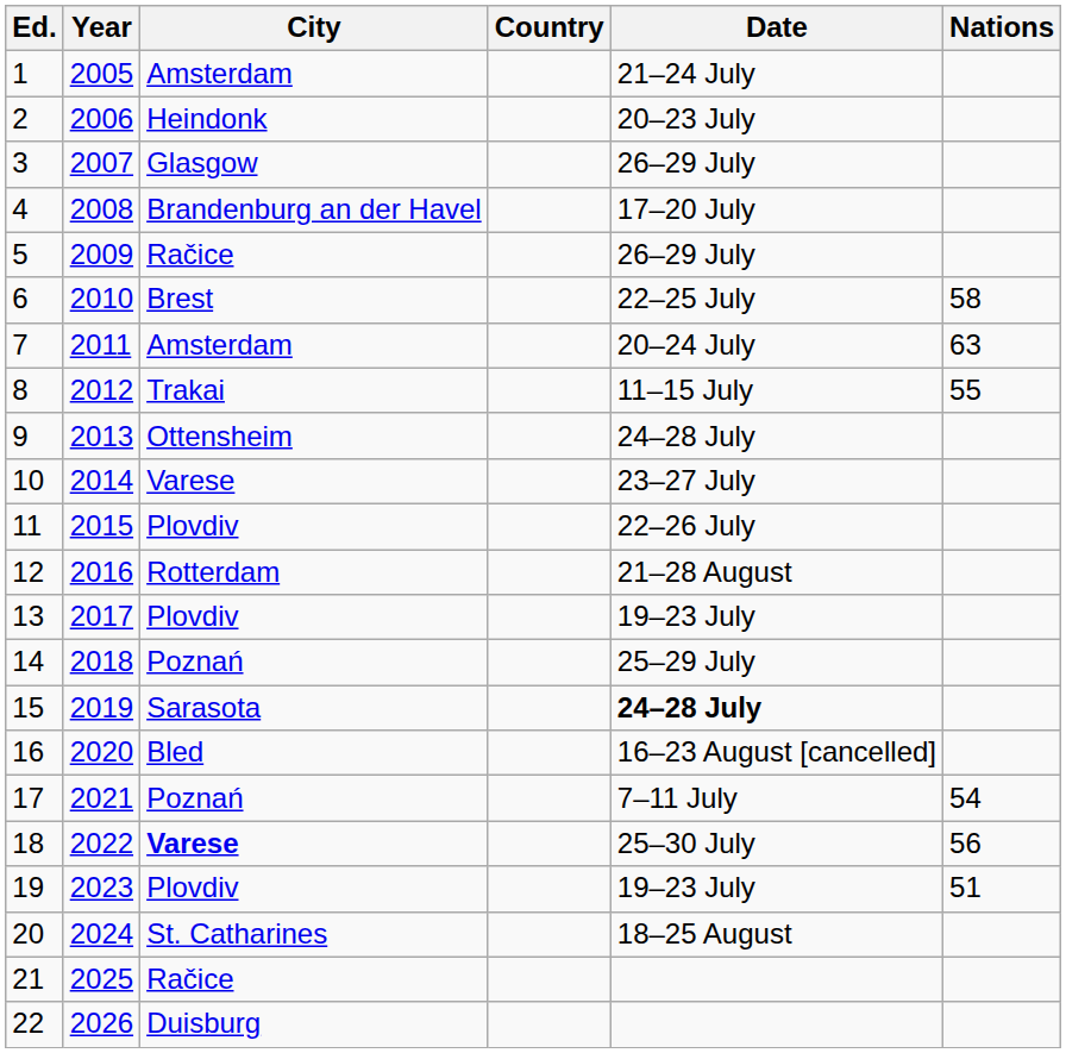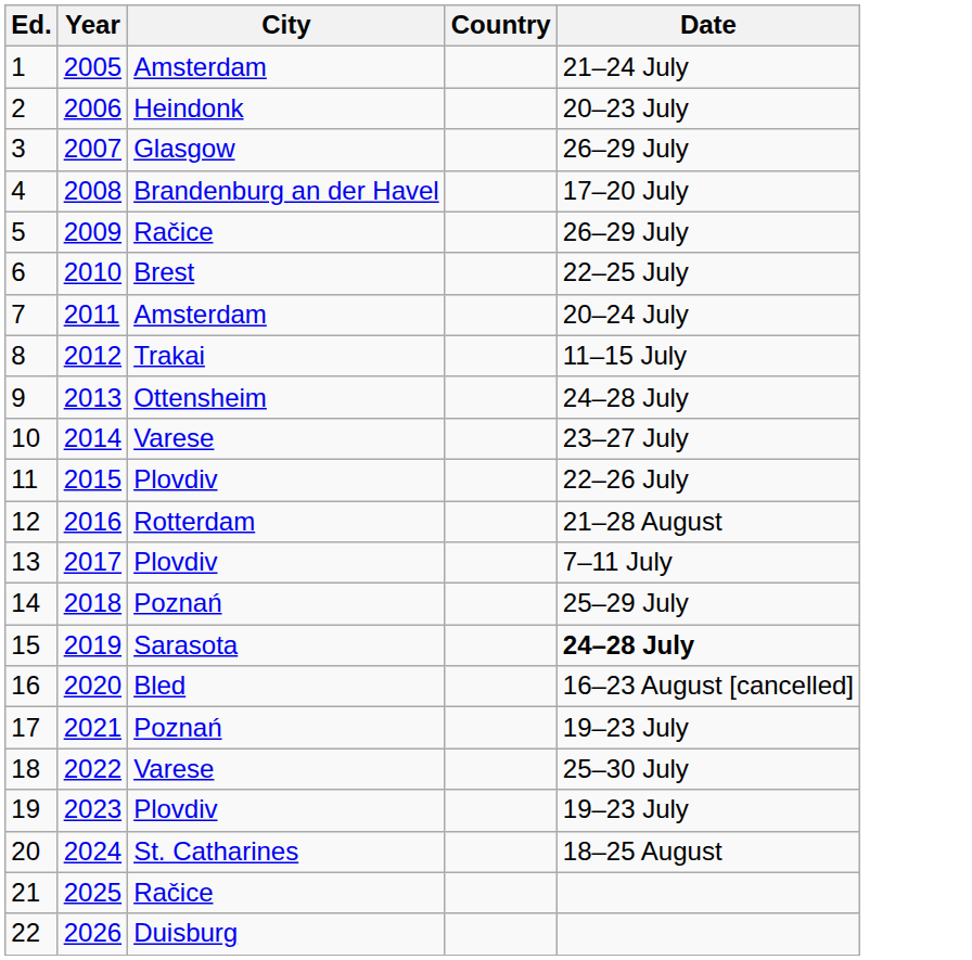 <table class="wikitable">
 <tr>
 <th>Ed.</th>
 <th>Year</th>
 <th>City</th>
 <th>Country</th>
 <th>Date</th>
-<th>Nations</th>
 </tr>
 <tr>
 <td>1</td>
 <td><a href='#'>2005</a></td>
 <td><a href='#'>Amsterdam</a></td>
 <td></td>
 <td>21–24 July</td>
-<td></td>
 </tr>
 <tr>
 <td>2</td>
 <td><a href='#'>2006</a></td>
 <td><a href='#'>Heindonk</a></td>
 <td></td>
 <td>20–23 July</td>
-<td></td>
 </tr>
 <tr>
 <td>3</td>
 <td><a href='#'>2007</a></td>
 <td><a href='#'>Glasgow</a></td>
 <td></td>
 <td>26–29 July</td>
-<td></td>
 </tr>
 <tr>
 <td>4</td>
 <td><a href='#'>2008</a></td>
 <td><a href='#'>Brandenburg an der Havel</a></td>
 <td></td>
 <td>17–20 July</td>
-<td></td>
 </tr>
 <tr>
 <td>5</td>
 <td><a href='#'>2009</a></td>
 <td><a href='#'>Račice</a></td>
 <td></td>
 <td>26–29 July</td>
-<td></td>
 </tr>
 <tr>
 <td>6</td>
 <td><a href='#'>2010</a></td>
 <td><a href='#'>Brest</a></td>
 <td></td>
 <td>22–25 July</td>
-<td>58</td>
 </tr>
 <tr>
 <td>7</td>
 <td><a href='#'>2011</a></td>
 <td><a href='#'>Amsterdam</a></td>
 <td></td>
 <td>20–24 July</td>
-<td>63</td>
 </tr>
 <tr>
 <td>8</td>
 <td><a href='#'>2012</a></td>
 <td><a href='#'>Trakai</a></td>
 <td></td>
 <td>11–15 July</td>
-<td>55</td>
 </tr>
 <tr>
 <td>9</td>
 <td><a href='#'>2013</a></td>
 <td><a href='#'>Ottensheim</a></td>
 <td></td>
 <td>24–28 July</td>
-<td></td>
 </tr>
 <tr>
 <td>10</td>
 <td><a href='#'>2014</a></td>
 <td><a href='#'>Varese</a></td>
 <td></td>
 <td>23–27 July</td>
-<td></td>
 </tr>
 <tr>
 <td>11</td>
 <td><a href='#'>2015</a></td>
 <td><a href='#'>Plovdiv</a></td>
 <td></td>
 <td>22–26 July</td>
-<td></td>
 </tr>
 <tr>
 <td>12</td>
 <td><a href='#'>2016</a></td>
 <td><a href='#'>Rotterdam</a></td>
 <td></td>
 <td>21–28 August</td>
-<td></td>
 </tr>
 <tr>
 <td>13</td>
 <td><a href='#'>2017</a></td>
 <td><a href='#'>Plovdiv</a></td>
 <td></td>
-<td>19–23 July</td>
-<td></td>
+<td>7–11 July</td>
 </tr>
 <tr>
 <td>14</td>
 <td><a href='#'>2018</a></td>
 <td><a href='#'>Poznań</a></td>
 <td></td>
 <td>25–29 July</td>
-<td></td>
 </tr>
 <tr>
 <td>15</td>
 <td><a href='#'>2019</a></td>
 <td><a href='#'>Sarasota</a></td>
 <td></td>
 <td><strong>24–28 July</strong></td>
-<td></td>
 </tr>
 <tr>
 <td>16</td>
 <td><a href='#'>2020</a></td>
 <td><a href='#'>Bled</a></td>
 <td></td>
 <td>16–23 August [cancelled]</td>
-<td></td>
 </tr>
 <tr>
 <td>17</td>
 <td><a href='#'>2021</a></td>
 <td><a href='#'>Poznań</a></td>
 <td></td>
-<td>7–11 July</td>
-<td>54</td>
+<td>19–23 July</td>
 </tr>
 <tr>
 <td>18</td>
 <td><a href='#'>2022</a></td>
-<td><strong><a href='#'>Varese</a></strong></td>
+<td><a href='#'>Varese</a></td>
 <td></td>
 <td>25–30 July</td>
-<td>56</td>
 </tr>
 <tr>
 <td>19</td>
 <td><a href='#'>2023</a></td>
 <td><a href='#'>Plovdiv</a></td>
 <td></td>
 <td>19–23 July</td>
-<td>51</td>
 </tr>
 <tr>
 <td>20</td>
 <td><a href='#'>2024</a></td>
 <td><a href='#'>St. Catharines</a></td>
 <td></td>
 <td>18–25 August</td>
-<td></td>
 </tr>
 <tr>
 <td>21</td>
 <td><a href='#'>2025</a></td>
 <td><a href='#'>Račice</a></td>
-<td></td>
 <td></td>
 <td></td>
 </tr>
 <tr>
 <td>22</td>
 <td><a href='#'>2026</a></td>
 <td><a href='#'>Duisburg</a></td>
 <td></td>
 <td></td>
-<td></td>
 </tr>
 </table>
